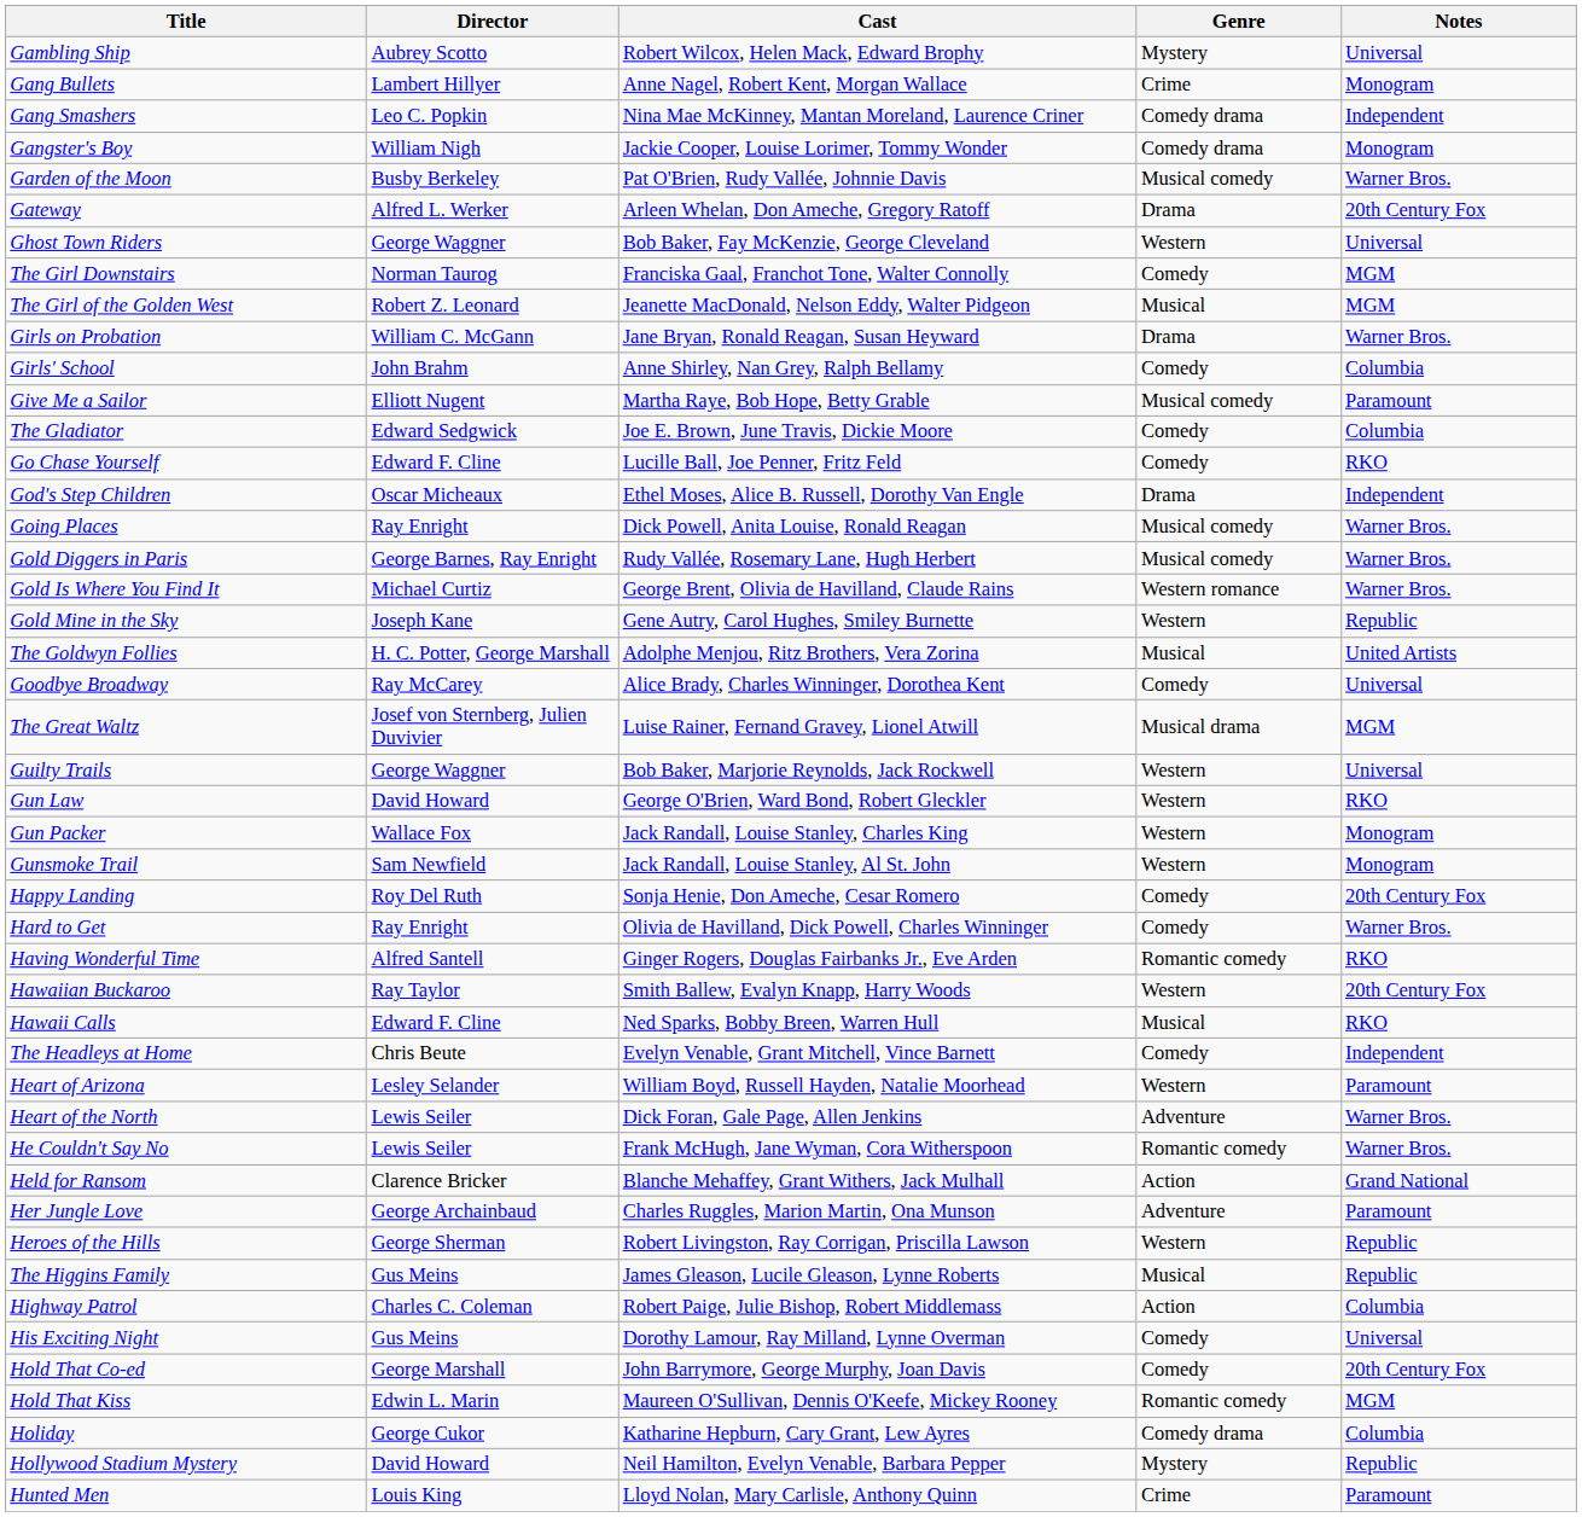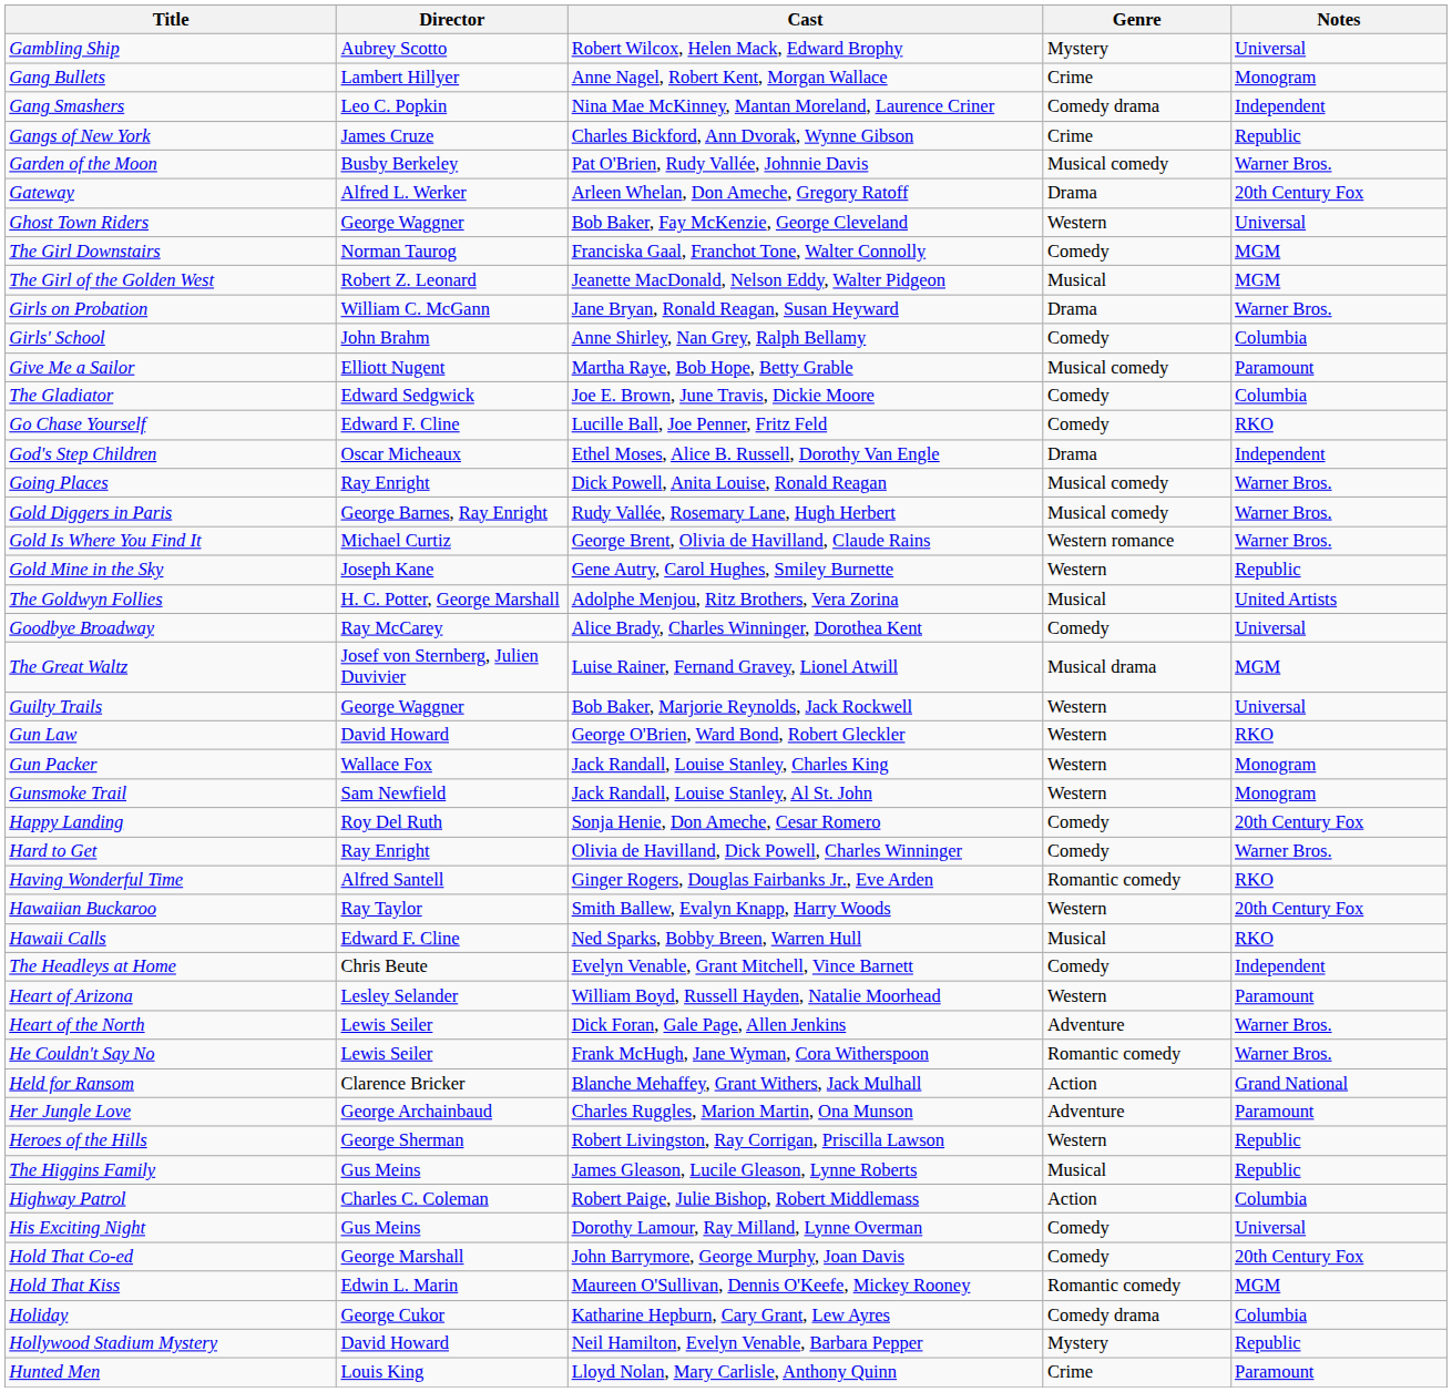 <table class="wikitable" style="width:100%;">
 <tr>
 <th style="width:23%;">Title</th>
 <th style="width:16%;">Director</th>
 <th style="width:33%;">Cast</th>
 <th style="width:13%;">Genre</th>
 <th style="width:15%;">Notes</th>
 </tr>
 <tr>
 <td><em><a href='#'>Gambling Ship</a></em></td>
 <td><a href='#'>Aubrey Scotto</a></td>
 <td><a href='#'>Robert Wilcox</a>, <a href='#'>Helen Mack</a>, <a href='#'>Edward Brophy</a></td>
 <td>Mystery</td>
 <td><a href='#'>Universal</a></td>
 </tr>
 <tr>
 <td><em><a href='#'>Gang Bullets</a></em></td>
 <td><a href='#'>Lambert Hillyer</a></td>
 <td><a href='#'>Anne Nagel</a>, <a href='#'>Robert Kent</a>, <a href='#'>Morgan Wallace</a></td>
 <td>Crime</td>
 <td><a href='#'>Monogram</a></td>
 </tr>
 <tr>
 <td><em><a href='#'>Gang Smashers</a></em></td>
 <td><a href='#'>Leo C. Popkin</a></td>
 <td><a href='#'>Nina Mae McKinney</a>, <a href='#'>Mantan Moreland</a>, <a href='#'>Laurence Criner</a></td>
 <td>Comedy drama</td>
 <td><a href='#'>Independent</a></td>
 </tr>
 <tr>
-<td><em><a href='#'>Gangster's Boy</a></em></td>
-<td><a href='#'>William Nigh</a></td>
-<td><a href='#'>Jackie Cooper</a>, <a href='#'>Louise Lorimer</a>, <a href='#'>Tommy Wonder</a></td>
-<td>Comedy drama</td>
-<td><a href='#'>Monogram</a></td>
+<td><em><a href='#'>Gangs of New York</a></em></td>
+<td><a href='#'>James Cruze</a></td>
+<td><a href='#'>Charles Bickford</a>, <a href='#'>Ann Dvorak</a>, <a href='#'>Wynne Gibson</a></td>
+<td>Crime</td>
+<td><a href='#'>Republic</a></td>
 </tr>
 <tr>
 <td><em><a href='#'>Garden of the Moon</a></em></td>
 <td><a href='#'>Busby Berkeley</a></td>
 <td><a href='#'>Pat O'Brien</a>, <a href='#'>Rudy Vallée</a>, <a href='#'>Johnnie Davis</a></td>
 <td>Musical comedy</td>
 <td><a href='#'>Warner Bros.</a></td>
 </tr>
 <tr>
 <td><em><a href='#'>Gateway</a></em></td>
 <td><a href='#'>Alfred L. Werker</a></td>
 <td><a href='#'>Arleen Whelan</a>, <a href='#'>Don Ameche</a>, <a href='#'>Gregory Ratoff</a></td>
 <td>Drama</td>
 <td><a href='#'>20th Century Fox</a></td>
 </tr>
 <tr>
 <td><em><a href='#'>Ghost Town Riders</a></em></td>
 <td><a href='#'>George Waggner</a></td>
 <td><a href='#'>Bob Baker</a>, <a href='#'>Fay McKenzie</a>, <a href='#'>George Cleveland</a></td>
 <td>Western</td>
 <td><a href='#'>Universal</a></td>
 </tr>
 <tr>
 <td><em><a href='#'>The Girl Downstairs</a></em></td>
 <td><a href='#'>Norman Taurog</a></td>
 <td><a href='#'>Franciska Gaal</a>, <a href='#'>Franchot Tone</a>, <a href='#'>Walter Connolly</a></td>
 <td>Comedy</td>
 <td><a href='#'>MGM</a></td>
 </tr>
 <tr>
 <td><em><a href='#'>The Girl of the Golden West</a></em></td>
 <td><a href='#'>Robert Z. Leonard</a></td>
 <td><a href='#'>Jeanette MacDonald</a>, <a href='#'>Nelson Eddy</a>, <a href='#'>Walter Pidgeon</a></td>
 <td>Musical</td>
 <td><a href='#'>MGM</a></td>
 </tr>
 <tr>
 <td><em><a href='#'>Girls on Probation</a></em></td>
 <td><a href='#'>William C. McGann</a></td>
 <td><a href='#'>Jane Bryan</a>, <a href='#'>Ronald Reagan</a>, <a href='#'>Susan Heyward</a></td>
 <td>Drama</td>
 <td><a href='#'>Warner Bros.</a></td>
 </tr>
 <tr>
 <td><em><a href='#'>Girls' School</a></em></td>
 <td><a href='#'>John Brahm</a></td>
 <td><a href='#'>Anne Shirley</a>, <a href='#'>Nan Grey</a>, <a href='#'>Ralph Bellamy</a></td>
 <td>Comedy</td>
 <td><a href='#'>Columbia</a></td>
 </tr>
 <tr>
 <td><em><a href='#'>Give Me a Sailor</a></em></td>
 <td><a href='#'>Elliott Nugent</a></td>
 <td><a href='#'>Martha Raye</a>, <a href='#'>Bob Hope</a>, <a href='#'>Betty Grable</a></td>
 <td>Musical comedy</td>
 <td><a href='#'>Paramount</a></td>
 </tr>
 <tr>
 <td><em><a href='#'>The Gladiator</a></em></td>
 <td><a href='#'>Edward Sedgwick</a></td>
 <td><a href='#'>Joe E. Brown</a>, <a href='#'>June Travis</a>, <a href='#'>Dickie Moore</a></td>
 <td>Comedy</td>
 <td><a href='#'>Columbia</a></td>
 </tr>
 <tr>
 <td><em><a href='#'>Go Chase Yourself</a></em></td>
 <td><a href='#'>Edward F. Cline</a></td>
 <td><a href='#'>Lucille Ball</a>, <a href='#'>Joe Penner</a>, <a href='#'>Fritz Feld</a></td>
 <td>Comedy</td>
 <td><a href='#'>RKO</a></td>
 </tr>
 <tr>
 <td><em><a href='#'>God's Step Children</a></em></td>
 <td><a href='#'>Oscar Micheaux</a></td>
 <td><a href='#'>Ethel Moses</a>, <a href='#'>Alice B. Russell</a>, <a href='#'>Dorothy Van Engle</a></td>
 <td>Drama</td>
 <td><a href='#'>Independent</a></td>
 </tr>
 <tr>
 <td><em><a href='#'>Going Places</a></em></td>
 <td><a href='#'>Ray Enright</a></td>
 <td><a href='#'>Dick Powell</a>, <a href='#'>Anita Louise</a>, <a href='#'>Ronald Reagan</a></td>
 <td>Musical comedy</td>
 <td><a href='#'>Warner Bros.</a></td>
 </tr>
 <tr>
 <td><em><a href='#'>Gold Diggers in Paris</a></em></td>
 <td><a href='#'>George Barnes</a>, <a href='#'>Ray Enright</a></td>
 <td><a href='#'>Rudy Vallée</a>, <a href='#'>Rosemary Lane</a>, <a href='#'>Hugh Herbert</a></td>
 <td>Musical comedy</td>
 <td><a href='#'>Warner Bros.</a></td>
 </tr>
 <tr>
 <td><em><a href='#'>Gold Is Where You Find It</a></em></td>
 <td><a href='#'>Michael Curtiz</a></td>
 <td><a href='#'>George Brent</a>, <a href='#'>Olivia de Havilland</a>, <a href='#'>Claude Rains</a></td>
 <td>Western romance</td>
 <td><a href='#'>Warner Bros.</a></td>
 </tr>
 <tr>
 <td><em><a href='#'>Gold Mine in the Sky</a></em></td>
 <td><a href='#'>Joseph Kane</a></td>
 <td><a href='#'>Gene Autry</a>, <a href='#'>Carol Hughes</a>, <a href='#'>Smiley Burnette</a></td>
 <td>Western</td>
 <td><a href='#'>Republic</a></td>
 </tr>
 <tr>
 <td><em><a href='#'>The Goldwyn Follies</a></em></td>
 <td><a href='#'>H. C. Potter</a>, <a href='#'>George Marshall</a></td>
 <td><a href='#'>Adolphe Menjou</a>, <a href='#'>Ritz Brothers</a>, <a href='#'>Vera Zorina</a></td>
 <td>Musical</td>
 <td><a href='#'>United Artists</a></td>
 </tr>
 <tr>
 <td><em><a href='#'>Goodbye Broadway</a></em></td>
 <td><a href='#'>Ray McCarey</a></td>
 <td><a href='#'>Alice Brady</a>, <a href='#'>Charles Winninger</a>, <a href='#'>Dorothea Kent</a></td>
 <td>Comedy</td>
 <td><a href='#'>Universal</a></td>
 </tr>
 <tr>
 <td><em><a href='#'>The Great Waltz</a></em></td>
 <td><a href='#'>Josef von Sternberg</a>, <a href='#'>Julien Duvivier</a></td>
 <td><a href='#'>Luise Rainer</a>, <a href='#'>Fernand Gravey</a>, <a href='#'>Lionel Atwill</a></td>
 <td>Musical drama</td>
 <td><a href='#'>MGM</a></td>
 </tr>
 <tr>
 <td><em><a href='#'>Guilty Trails</a></em></td>
 <td><a href='#'>George Waggner</a></td>
 <td><a href='#'>Bob Baker</a>, <a href='#'>Marjorie Reynolds</a>, <a href='#'>Jack Rockwell</a></td>
 <td>Western</td>
 <td><a href='#'>Universal</a></td>
 </tr>
 <tr>
 <td><em><a href='#'>Gun Law</a></em></td>
 <td><a href='#'>David Howard</a></td>
 <td><a href='#'>George O'Brien</a>, <a href='#'>Ward Bond</a>, <a href='#'>Robert Gleckler</a></td>
 <td>Western</td>
 <td><a href='#'>RKO</a></td>
 </tr>
 <tr>
 <td><em><a href='#'>Gun Packer</a></em></td>
 <td><a href='#'>Wallace Fox</a></td>
 <td><a href='#'>Jack Randall</a>, <a href='#'>Louise Stanley</a>, <a href='#'>Charles King</a></td>
 <td>Western</td>
 <td><a href='#'>Monogram</a></td>
 </tr>
 <tr>
 <td><em><a href='#'>Gunsmoke Trail</a></em></td>
 <td><a href='#'>Sam Newfield</a></td>
 <td><a href='#'>Jack Randall</a>, <a href='#'>Louise Stanley</a>, <a href='#'>Al St. John</a></td>
 <td>Western</td>
 <td><a href='#'>Monogram</a></td>
 </tr>
 <tr>
 <td><em><a href='#'>Happy Landing</a></em></td>
 <td><a href='#'>Roy Del Ruth</a></td>
 <td><a href='#'>Sonja Henie</a>, <a href='#'>Don Ameche</a>, <a href='#'>Cesar Romero</a></td>
 <td>Comedy</td>
 <td><a href='#'>20th Century Fox</a></td>
 </tr>
 <tr>
 <td><em><a href='#'>Hard to Get</a></em></td>
 <td><a href='#'>Ray Enright</a></td>
 <td><a href='#'>Olivia de Havilland</a>, <a href='#'>Dick Powell</a>, <a href='#'>Charles Winninger</a></td>
 <td>Comedy</td>
 <td><a href='#'>Warner Bros.</a></td>
 </tr>
 <tr>
 <td><em><a href='#'>Having Wonderful Time</a></em></td>
 <td><a href='#'>Alfred Santell</a></td>
 <td><a href='#'>Ginger Rogers</a>, <a href='#'>Douglas Fairbanks Jr.</a>, <a href='#'>Eve Arden</a></td>
 <td>Romantic comedy</td>
 <td><a href='#'>RKO</a></td>
 </tr>
 <tr>
 <td><em><a href='#'>Hawaiian Buckaroo</a></em></td>
 <td><a href='#'>Ray Taylor</a></td>
 <td><a href='#'>Smith Ballew</a>, <a href='#'>Evalyn Knapp</a>, <a href='#'>Harry Woods</a></td>
 <td>Western</td>
 <td><a href='#'>20th Century Fox</a></td>
 </tr>
 <tr>
 <td><em><a href='#'>Hawaii Calls</a></em></td>
 <td><a href='#'>Edward F. Cline</a></td>
 <td><a href='#'>Ned Sparks</a>, <a href='#'>Bobby Breen</a>, <a href='#'>Warren Hull</a></td>
 <td>Musical</td>
 <td><a href='#'>RKO</a></td>
 </tr>
 <tr>
 <td><em><a href='#'>The Headleys at Home</a></em></td>
 <td>Chris Beute</td>
 <td><a href='#'>Evelyn Venable</a>, <a href='#'>Grant Mitchell</a>, <a href='#'>Vince Barnett</a></td>
 <td>Comedy</td>
 <td><a href='#'>Independent</a></td>
 </tr>
 <tr>
 <td><em><a href='#'>Heart of Arizona</a></em></td>
 <td><a href='#'>Lesley Selander</a></td>
 <td><a href='#'>William Boyd</a>, <a href='#'>Russell Hayden</a>, <a href='#'>Natalie Moorhead</a></td>
 <td>Western</td>
 <td><a href='#'>Paramount</a></td>
 </tr>
 <tr>
 <td><em><a href='#'>Heart of the North</a></em></td>
 <td><a href='#'>Lewis Seiler</a></td>
 <td><a href='#'>Dick Foran</a>, <a href='#'>Gale Page</a>, <a href='#'>Allen Jenkins</a></td>
 <td>Adventure</td>
 <td><a href='#'>Warner Bros.</a></td>
 </tr>
 <tr>
 <td><em><a href='#'>He Couldn't Say No</a></em></td>
 <td><a href='#'>Lewis Seiler</a></td>
 <td><a href='#'>Frank McHugh</a>, <a href='#'>Jane Wyman</a>, <a href='#'>Cora Witherspoon</a></td>
 <td>Romantic comedy</td>
 <td><a href='#'>Warner Bros.</a></td>
 </tr>
 <tr>
 <td><em><a href='#'>Held for Ransom</a></em></td>
 <td>Clarence Bricker</td>
 <td><a href='#'>Blanche Mehaffey</a>, <a href='#'>Grant Withers</a>, <a href='#'>Jack Mulhall</a></td>
 <td>Action</td>
 <td><a href='#'>Grand National</a></td>
 </tr>
 <tr>
 <td><em><a href='#'>Her Jungle Love</a> </em></td>
 <td><a href='#'>George Archainbaud</a></td>
 <td><a href='#'>Charles Ruggles</a>, <a href='#'>Marion Martin</a>, <a href='#'>Ona Munson</a></td>
 <td>Adventure</td>
 <td><a href='#'>Paramount</a></td>
 </tr>
 <tr>
 <td><em><a href='#'>Heroes of the Hills</a></em></td>
 <td><a href='#'>George Sherman</a></td>
 <td><a href='#'>Robert Livingston</a>, <a href='#'>Ray Corrigan</a>, <a href='#'>Priscilla Lawson</a></td>
 <td>Western</td>
 <td><a href='#'>Republic</a></td>
 </tr>
 <tr>
 <td><em><a href='#'>The Higgins Family</a></em></td>
 <td><a href='#'>Gus Meins</a></td>
 <td><a href='#'>James Gleason</a>, <a href='#'>Lucile Gleason</a>, <a href='#'>Lynne Roberts</a></td>
 <td>Musical</td>
 <td><a href='#'>Republic</a></td>
 </tr>
 <tr>
 <td><em><a href='#'>Highway Patrol</a></em></td>
 <td><a href='#'>Charles C. Coleman</a></td>
 <td><a href='#'>Robert Paige</a>, <a href='#'>Julie Bishop</a>, <a href='#'>Robert Middlemass</a></td>
 <td>Action</td>
 <td><a href='#'>Columbia</a></td>
 </tr>
 <tr>
 <td><em><a href='#'>His Exciting Night</a></em></td>
 <td><a href='#'>Gus Meins</a></td>
 <td><a href='#'>Dorothy Lamour</a>, <a href='#'>Ray Milland</a>, <a href='#'>Lynne Overman</a></td>
 <td>Comedy</td>
 <td><a href='#'>Universal</a></td>
 </tr>
 <tr>
 <td><em><a href='#'>Hold That Co-ed</a></em></td>
 <td><a href='#'>George Marshall</a></td>
 <td><a href='#'>John Barrymore</a>, <a href='#'>George Murphy</a>, <a href='#'>Joan Davis</a></td>
 <td>Comedy</td>
 <td><a href='#'>20th Century Fox</a></td>
 </tr>
 <tr>
 <td><em><a href='#'>Hold That Kiss</a></em></td>
 <td><a href='#'>Edwin L. Marin</a></td>
 <td><a href='#'>Maureen O'Sullivan</a>, <a href='#'>Dennis O'Keefe</a>, <a href='#'>Mickey Rooney</a></td>
 <td>Romantic comedy</td>
 <td><a href='#'>MGM</a></td>
 </tr>
 <tr>
 <td><em><a href='#'>Holiday</a></em></td>
 <td><a href='#'>George Cukor</a></td>
 <td><a href='#'>Katharine Hepburn</a>, <a href='#'>Cary Grant</a>, <a href='#'>Lew Ayres</a></td>
 <td>Comedy drama</td>
 <td><a href='#'>Columbia</a></td>
 </tr>
 <tr>
 <td><em><a href='#'>Hollywood Stadium Mystery</a></em></td>
 <td><a href='#'>David Howard</a></td>
 <td><a href='#'>Neil Hamilton</a>, <a href='#'>Evelyn Venable</a>, <a href='#'>Barbara Pepper</a></td>
 <td>Mystery</td>
 <td><a href='#'>Republic</a></td>
 </tr>
 <tr>
 <td><em><a href='#'>Hunted Men</a></em></td>
 <td><a href='#'>Louis King</a></td>
 <td><a href='#'>Lloyd Nolan</a>, <a href='#'>Mary Carlisle</a>, <a href='#'>Anthony Quinn</a></td>
 <td>Crime</td>
 <td><a href='#'>Paramount</a></td>
 </tr>
 </table>
